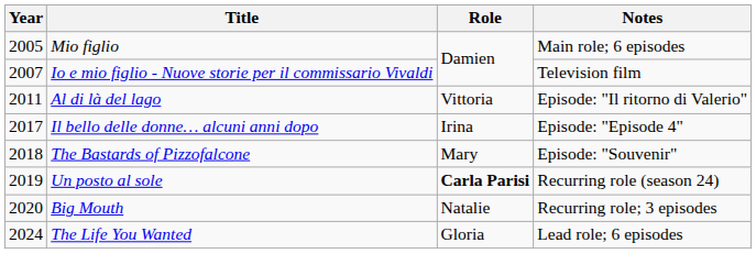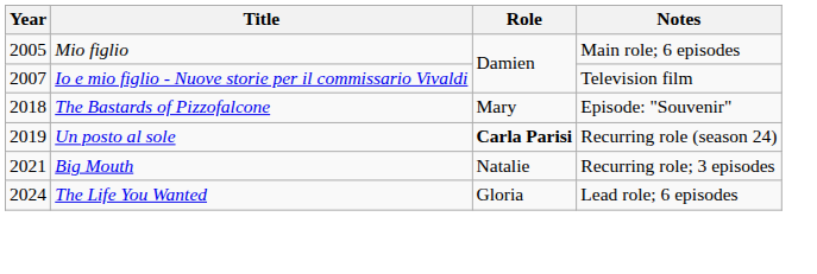 <table class="wikitable">
 <tr>
 <th>Year</th>
 <th>Title</th>
 <th>Role</th>
 <th>Notes</th>
 </tr>
 <tr>
 <td>2005</td>
 <td><em>Mio figlio</em></td>
 <td rowspan="2">Damien</td>
 <td>Main role; 6 episodes</td>
 </tr>
 <tr>
 <td>2007</td>
 <td><em><a href='#'>Io e mio figlio - Nuove storie per il commissario Vivaldi</a></em></td>
 <td>Television film</td>
 </tr>
 <tr>
-<td>2011</td>
-<td><em><a href='#'>Al di là del lago</a></em></td>
-<td>Vittoria</td>
-<td>Episode: "Il ritorno di Valerio"</td>
-</tr>
-<tr>
-<td>2017</td>
-<td><em><a href='#'>Il bello delle donne… alcuni anni dopo</a></em></td>
-<td>Irina</td>
-<td>Episode: "Episode 4"</td>
-</tr>
-<tr>
 <td>2018</td>
 <td><em><a href='#'>The Bastards of Pizzofalcone</a></em></td>
 <td>Mary</td>
 <td>Episode: "Souvenir"</td>
 </tr>
 <tr>
 <td>2019</td>
 <td><em><a href='#'>Un posto al sole</a></em></td>
 <td><strong>Carla Parisi</strong></td>
 <td>Recurring role (season 24)</td>
 </tr>
 <tr>
-<td>2020</td>
+<td>2021</td>
 <td><em><a href='#'>Big Mouth</a></em></td>
 <td>Natalie</td>
 <td>Recurring role; 3 episodes</td>
 </tr>
 <tr>
 <td>2024</td>
 <td><em><a href='#'>The Life You Wanted</a></em></td>
 <td>Gloria</td>
 <td>Lead role; 6 episodes</td>
 </tr>
 </table>
